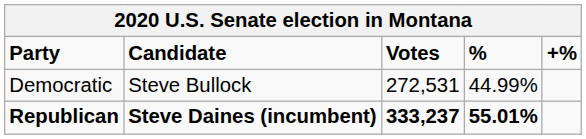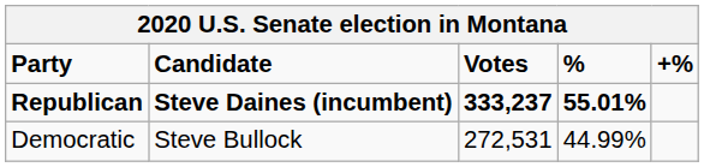 <table class="wikitable">
 <tr>
 <th colspan="5">2020 U.S. Senate election in Montana</th>
 </tr>
 <tr>
 <td><strong>Party</strong></td>
 <td><strong>Candidate</strong></td>
 <td><strong>Votes</strong></td>
 <td><strong>%</strong></td>
 <td><strong>+%</strong></td>
 </tr>
 <tr>
+<td><strong>Republican</strong></td>
+<td><strong>Steve Daines</strong> <strong>(incumbent)</strong></td>
+<td><strong>333,237</strong></td>
+<td><strong>55.01%</strong></td>
+<td></td>
+</tr>
+<tr>
 <td>Democratic</td>
 <td>Steve Bullock</td>
 <td>272,531</td>
 <td>44.99%</td>
 <td></td>
 </tr>
-<tr>
-<td><strong>Republican</strong></td>
-<td><strong>Steve Daines</strong> <strong>(incumbent)</strong></td>
-<td><strong>333,237</strong></td>
-<td><strong>55.01%</strong></td>
-<td></td>
-</tr>
 </table>
